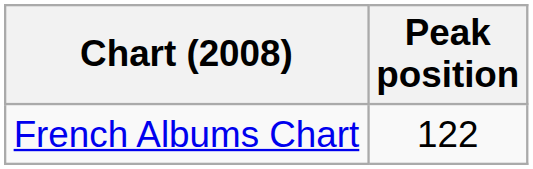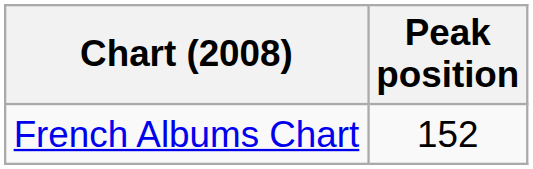 <table class="wikitable">
 <tr>
 <th>Chart (2008)</th>
 <th>Peak<br>position</th>
 </tr>
 <tr>
 <td style="text-align: left"><a href='#'>French Albums Chart</a></td>
-<td style="text-align: center">122</td>
+<td style="text-align: center">152</td>
 </tr>
 </table>
